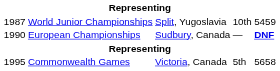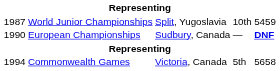 <table>
 <tr |>
 <th colspan=6>Representing </th>
 </tr>
 <tr>
 <td>1987</td>
 <td><a href='#'>World Junior Championships</a></td>
 <td><a href='#'>Split</a>, Yugoslavia</td>
 <td>10th</td>
 <td>5459</td>
 </tr>
 <tr>
 <td>1990</td>
 <td><a href='#'>European Championships</a></td>
 <td><a href='#'>Sudbury</a>, Canada</td>
 <td>—</td>
 <td><strong><a href='#'>DNF</a></strong></td>
 </tr>
 <tr>
 <th colspan=6>Representing </th>
 </tr>
 <tr>
-<td>1995</td>
+<td>1994</td>
 <td><a href='#'>Commonwealth Games</a></td>
 <td><a href='#'>Victoria</a>, Canada</td>
 <td>5th</td>
 <td>5658</td>
 </tr>
 </table>
